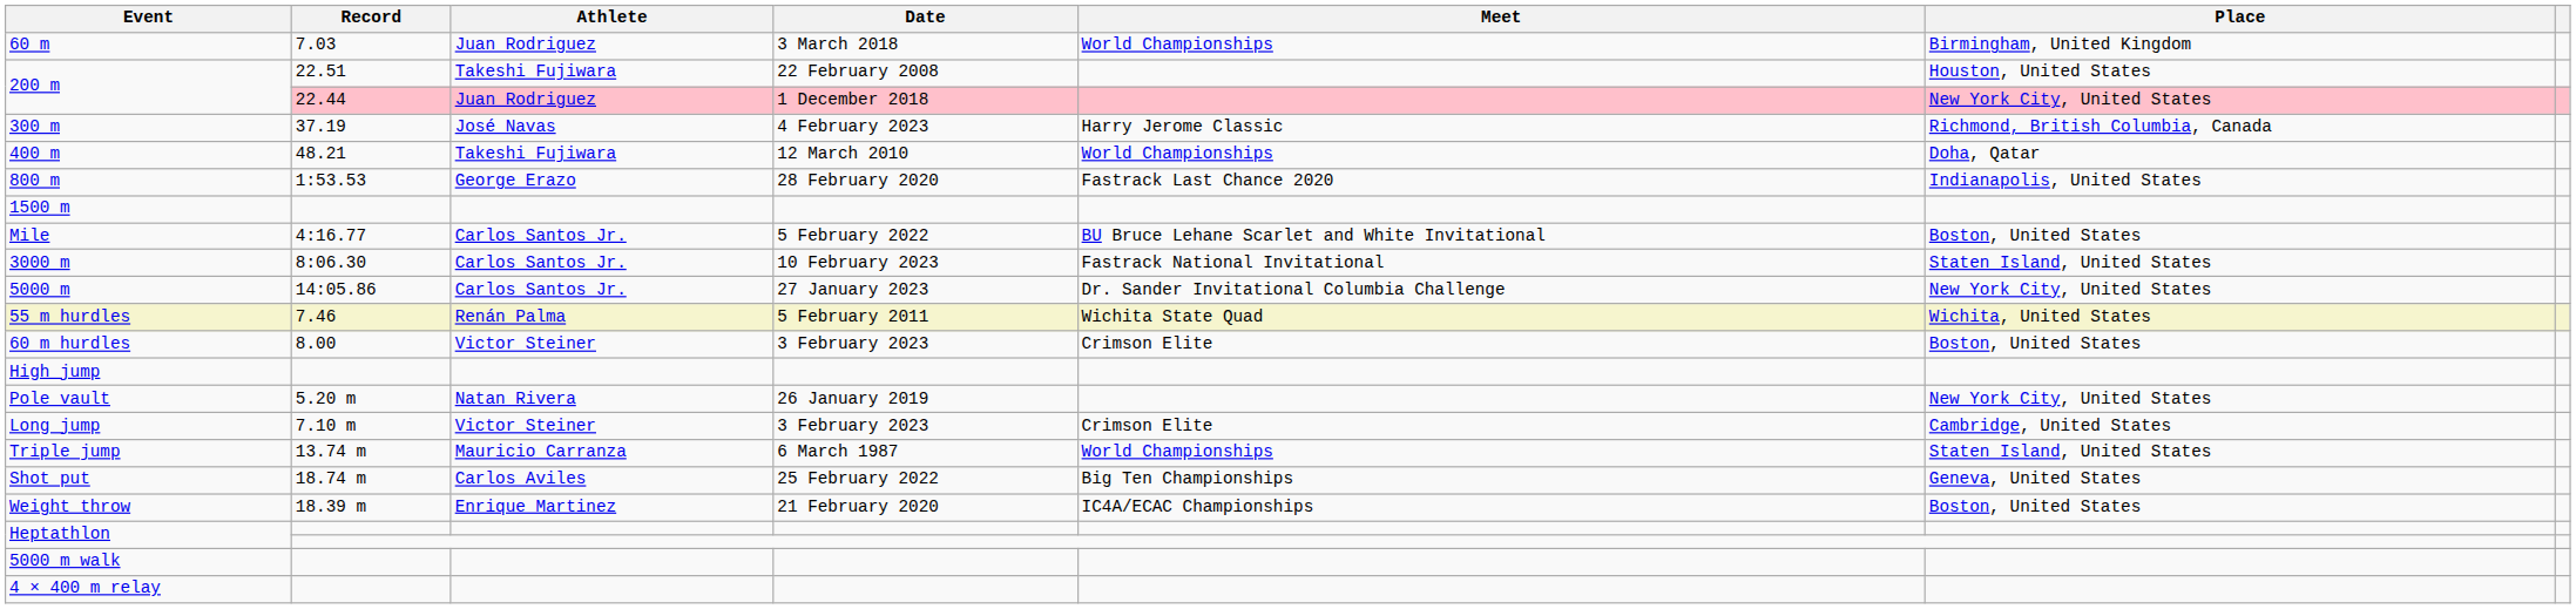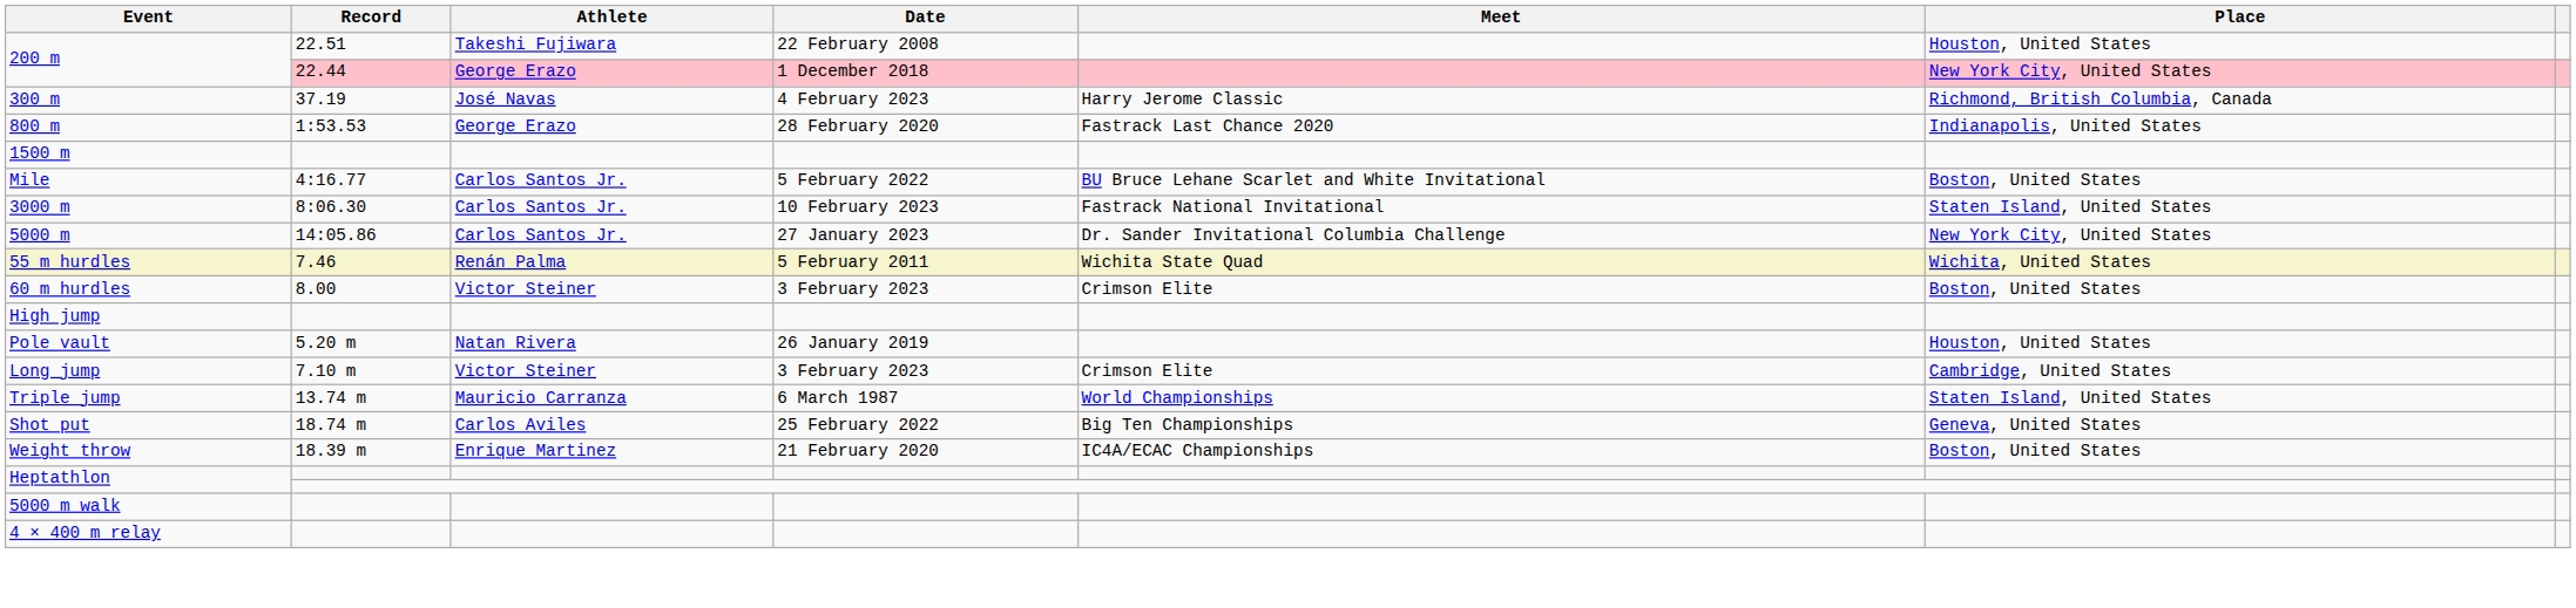 <table class="wikitable" style="font-size:95%; width: 95%;">
 <tr>
 <th>Event</th>
 <th>Record</th>
 <th>Athlete</th>
 <th>Date</th>
 <th>Meet</th>
 <th>Place</th>
 <th></th>
-</tr>
-<tr>
-<td><a href='#'>60 m</a></td>
-<td>7.03</td>
-<td><a href='#'>Juan Rodriguez</a></td>
-<td>3 March 2018</td>
-<td><a href='#'>World Championships</a></td>
-<td><a href='#'>Birmingham</a>, United Kingdom</td>
-<td></td>
 </tr>
 <tr>
 <td rowspan=2><a href='#'>200 m</a></td>
 <td>22.51</td>
 <td><a href='#'>Takeshi Fujiwara</a></td>
 <td>22 February 2008</td>
 <td></td>
 <td><a href='#'>Houston</a>, United States</td>
 <td></td>
 </tr>
 <tr style="background:pink">
 <td>22.44</td>
-<td><a href='#'>Juan Rodriguez</a></td>
+<td><a href='#'>George Erazo</a></td>
 <td>1 December 2018</td>
 <td></td>
 <td><a href='#'>New York City</a>, United States</td>
 <td></td>
 </tr>
 <tr>
 <td><a href='#'>300 m</a></td>
 <td>37.19</td>
 <td><a href='#'>José Navas</a></td>
 <td>4 February 2023</td>
 <td>Harry Jerome Classic</td>
 <td><a href='#'>Richmond, British Columbia</a>, Canada</td>
-<td></td>
-</tr>
-<tr>
-<td><a href='#'>400 m</a></td>
-<td>48.21</td>
-<td><a href='#'>Takeshi Fujiwara</a></td>
-<td>12 March 2010</td>
-<td><a href='#'>World Championships</a></td>
-<td><a href='#'>Doha</a>, Qatar</td>
 <td></td>
 </tr>
 <tr>
 <td><a href='#'>800 m</a></td>
 <td>1:53.53</td>
 <td><a href='#'>George Erazo</a></td>
 <td>28 February 2020</td>
 <td>Fastrack Last Chance 2020</td>
 <td><a href='#'>Indianapolis</a>, United States</td>
 <td></td>
 </tr>
 <tr>
 <td><a href='#'>1500 m</a></td>
 <td></td>
 <td></td>
 <td></td>
 <td></td>
 <td></td>
 <td></td>
 </tr>
 <tr>
 <td><a href='#'>Mile</a></td>
 <td>4:16.77</td>
 <td><a href='#'>Carlos Santos Jr.</a></td>
 <td>5 February 2022</td>
 <td><a href='#'>BU</a> Bruce Lehane Scarlet and White Invitational</td>
 <td><a href='#'>Boston</a>, United States</td>
 <td></td>
 </tr>
 <tr>
 <td><a href='#'>3000 m</a></td>
 <td>8:06.30</td>
 <td><a href='#'>Carlos Santos Jr.</a></td>
 <td>10 February 2023</td>
 <td>Fastrack National Invitational</td>
 <td><a href='#'>Staten Island</a>, United States</td>
 <td></td>
 </tr>
 <tr>
 <td><a href='#'>5000 m</a></td>
 <td>14:05.86</td>
 <td><a href='#'>Carlos Santos Jr.</a></td>
 <td>27 January 2023</td>
 <td>Dr. Sander Invitational Columbia Challenge</td>
 <td><a href='#'>New York City</a>, United States</td>
 <td></td>
 </tr>
 <tr style="background:#f6F5CE;">
 <td><a href='#'>55 m hurdles</a></td>
 <td>7.46</td>
 <td><a href='#'>Renán Palma</a></td>
 <td>5 February 2011</td>
 <td>Wichita State Quad</td>
 <td><a href='#'>Wichita</a>, United States</td>
 <td></td>
 </tr>
 <tr>
 <td><a href='#'>60 m hurdles</a></td>
 <td>8.00</td>
 <td><a href='#'>Victor Steiner</a></td>
 <td>3 February 2023</td>
 <td>Crimson Elite</td>
 <td><a href='#'>Boston</a>, United States</td>
 <td></td>
 </tr>
 <tr>
 <td><a href='#'>High jump</a></td>
 <td></td>
 <td></td>
 <td></td>
 <td></td>
 <td></td>
 <td></td>
 </tr>
 <tr>
 <td><a href='#'>Pole vault</a></td>
 <td>5.20 m</td>
 <td><a href='#'>Natan Rivera</a></td>
 <td>26 January 2019</td>
 <td></td>
-<td><a href='#'>New York City</a>, United States</td>
+<td><a href='#'>Houston</a>, United States</td>
 <td></td>
 </tr>
 <tr>
 <td><a href='#'>Long jump</a></td>
 <td>7.10 m</td>
 <td><a href='#'>Victor Steiner</a></td>
 <td>3 February 2023</td>
 <td>Crimson Elite</td>
 <td><a href='#'>Cambridge</a>, United States</td>
 <td></td>
 </tr>
 <tr>
 <td><a href='#'>Triple jump</a></td>
 <td>13.74 m</td>
 <td><a href='#'>Mauricio Carranza</a></td>
 <td>6 March 1987</td>
 <td><a href='#'>World Championships</a></td>
 <td><a href='#'>Staten Island</a>, United States</td>
 <td></td>
 </tr>
 <tr>
 <td><a href='#'>Shot put</a></td>
 <td>18.74 m</td>
 <td><a href='#'>Carlos Aviles</a></td>
 <td>25 February 2022</td>
 <td>Big Ten Championships</td>
 <td><a href='#'>Geneva</a>, United States</td>
 <td></td>
 </tr>
 <tr>
 <td><a href='#'>Weight throw</a></td>
 <td>18.39 m</td>
 <td><a href='#'>Enrique Martinez</a></td>
 <td>21 February 2020</td>
 <td>IC4A/ECAC Championships</td>
 <td><a href='#'>Boston</a>, United States</td>
 <td></td>
 </tr>
 <tr>
 <td rowspan=2><a href='#'>Heptathlon</a></td>
 <td></td>
 <td></td>
 <td></td>
 <td></td>
 <td></td>
 <td></td>
 </tr>
 <tr>
 <td colspan=5></td>
 <td></td>
 </tr>
 <tr>
 <td><a href='#'>5000 m walk</a></td>
 <td></td>
 <td></td>
 <td></td>
 <td></td>
 <td></td>
 <td></td>
 </tr>
 <tr>
 <td><a href='#'>4 × 400 m relay</a></td>
 <td></td>
 <td></td>
 <td></td>
 <td></td>
 <td></td>
 <td></td>
 </tr>
 </table>
